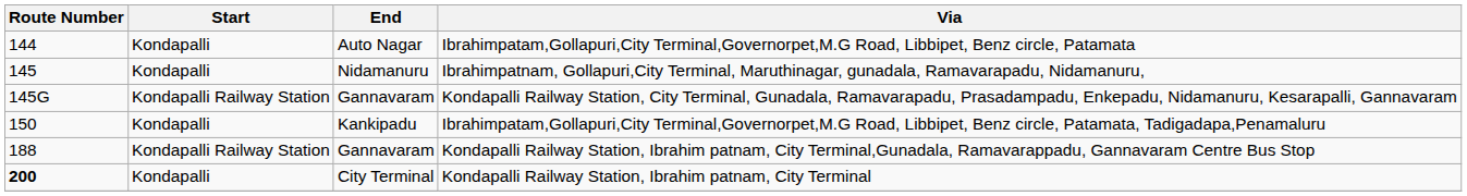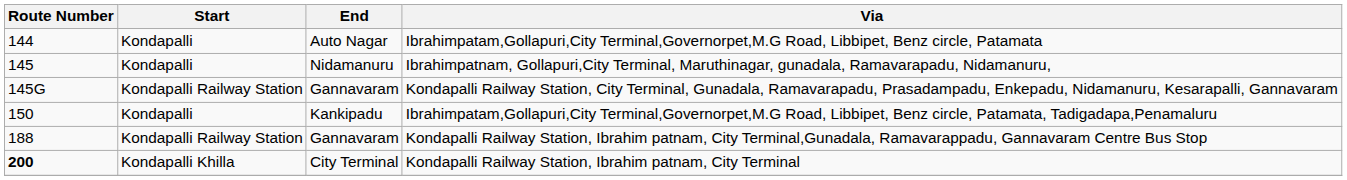 <table class="sortable wikitable">
 <tr>
 <th>Route Number</th>
 <th>Start</th>
 <th>End</th>
 <th>Via</th>
 </tr>
 <tr>
 <td>144</td>
 <td>Kondapalli</td>
 <td>Auto Nagar</td>
 <td>Ibrahimpatam,Gollapuri,City Terminal,Governorpet,M.G Road, Libbipet, Benz circle, Patamata</td>
 </tr>
 <tr>
 <td>145</td>
 <td>Kondapalli</td>
 <td>Nidamanuru</td>
 <td>Ibrahimpatnam, Gollapuri,City Terminal, Maruthinagar, gunadala, Ramavarapadu, Nidamanuru,</td>
 </tr>
 <tr>
 <td>145G</td>
 <td>Kondapalli Railway Station</td>
 <td>Gannavaram</td>
 <td>Kondapalli Railway Station, City Terminal, Gunadala, Ramavarapadu, Prasadampadu, Enkepadu, Nidamanuru, Kesarapalli, Gannavaram</td>
 </tr>
 <tr>
 <td>150</td>
 <td>Kondapalli</td>
 <td>Kankipadu</td>
 <td>Ibrahimpatam,Gollapuri,City Terminal,Governorpet,M.G Road, Libbipet, Benz circle, Patamata, Tadigadapa,Penamaluru</td>
 </tr>
 <tr>
 <td>188</td>
 <td>Kondapalli Railway Station</td>
 <td>Gannavaram</td>
 <td>Kondapalli Railway Station, Ibrahim patnam, City Terminal,Gunadala, Ramavarappadu, Gannavaram Centre Bus Stop</td>
 </tr>
 <tr>
 <td><strong>200</strong></td>
-<td>Kondapalli</td>
+<td>Kondapalli Khilla</td>
 <td>City Terminal</td>
 <td>Kondapalli Railway Station, Ibrahim patnam, City Terminal</td>
 </tr>
 <tr>
 </tr>
 </table>
